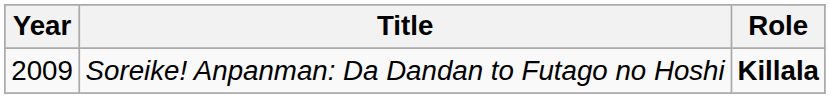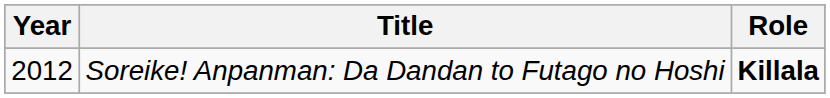 <table class="wikitable">
 <tr>
 <th>Year</th>
 <th>Title</th>
 <th>Role</th>
 </tr>
 <tr>
-<td>2009</td>
+<td>2012</td>
 <td><em>Soreike! Anpanman: Da Dandan to Futago no Hoshi</em></td>
 <td><strong>Killala</strong></td>
 </tr>
 </table>
